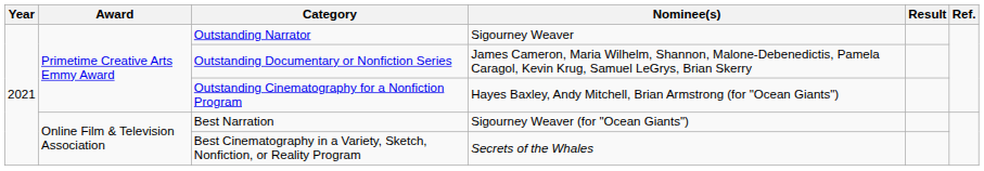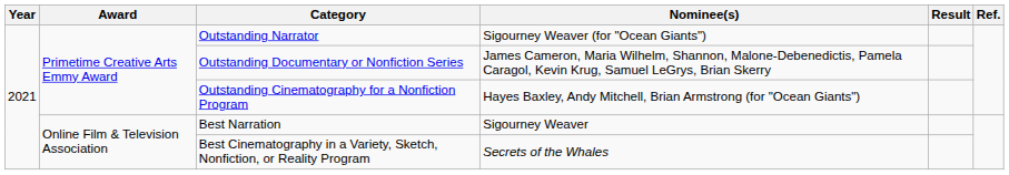 <table class="wikitable">
 <tr>
 <th>Year</th>
 <th>Award</th>
 <th>Category</th>
 <th>Nominee(s)</th>
 <th>Result</th>
 <th>Ref.</th>
 </tr>
 <tr>
 <td rowspan="5">2021</td>
 <td rowspan="3"><a href='#'>Primetime Creative Arts Emmy Award</a></td>
 <td><a href='#'>Outstanding Narrator</a></td>
-<td>Sigourney Weaver</td>
+<td>Sigourney Weaver (for "Ocean Giants")</td>
 <td></td>
 <td rowspan="3" style="text-align:center;"></td>
 </tr>
 <tr>
 <td><a href='#'>Outstanding Documentary or Nonfiction Series</a></td>
 <td>James Cameron, Maria Wilhelm, Shannon, Malone-Debenedictis, Pamela Caragol, Kevin Krug, Samuel LeGrys, Brian Skerry</td>
 <td></td>
 </tr>
 <tr>
 <td><a href='#'>Outstanding Cinematography for a Nonfiction Program</a></td>
 <td>Hayes Baxley, Andy Mitchell, Brian Armstrong (for "Ocean Giants")</td>
 <td></td>
 </tr>
 <tr>
 <td rowspan="2">Online Film & Television Association</td>
 <td>Best Narration</td>
-<td>Sigourney Weaver (for "Ocean Giants")</td>
+<td>Sigourney Weaver</td>
 <td></td>
 <td rowspan="2" style="text-align:center;"></td>
 </tr>
 <tr>
 <td>Best Cinematography in a Variety, Sketch, Nonfiction, or Reality Program</td>
 <td><em>Secrets of the Whales</em></td>
 <td></td>
 </tr>
 </table>
